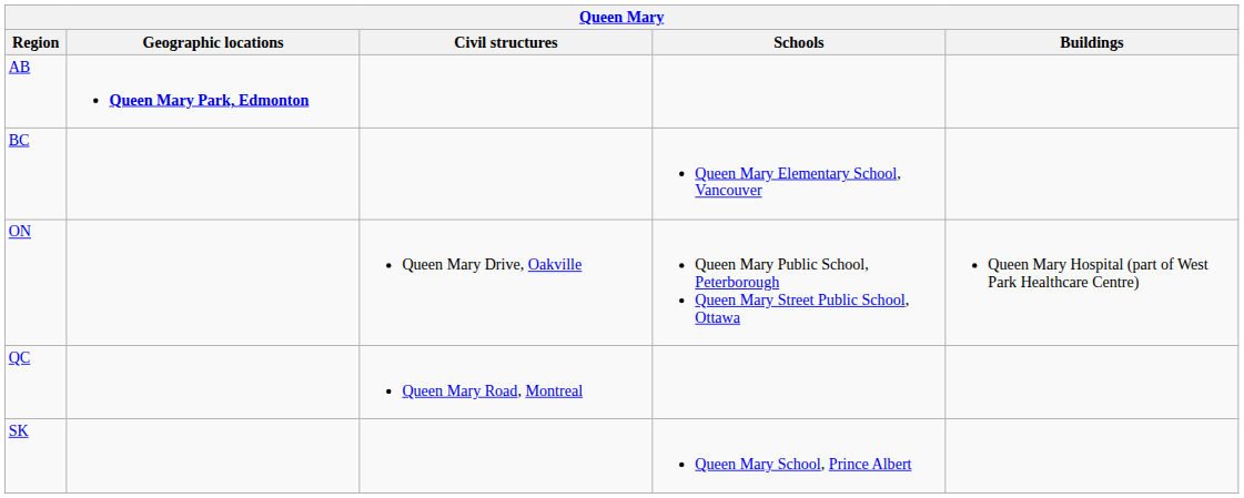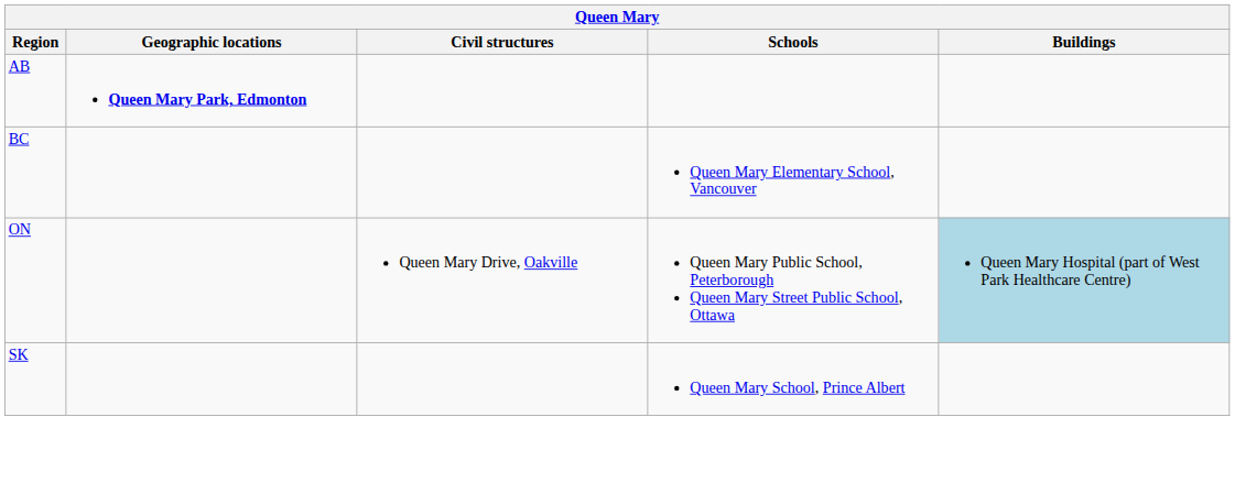 <table class="wikitable" width="100%">
 <tr>
 <th colspan="5"> <a href='#'>Queen Mary</a></th>
 </tr>
 <tr>
 <th width="5%">Region</th>
 <th width="23.75%">Geographic locations</th>
 <th width="23.75%">Civil structures</th>
 <th width="23.75%">Schools</th>
 <th width="23.75%">Buildings</th>
 </tr>
 <tr>
 <td align=left valign=top> <a href='#'>AB</a></td>
 <td align=left valign=top><strong><br><ul><li><a href='#'>Queen Mary Park, Edmonton</a></li></ul></strong></td>
 <td></td>
 <td></td>
 <td></td>
 </tr>
 <tr>
 <td align=left valign=top> <a href='#'>BC</a></td>
 <td></td>
 <td></td>
 <td align=left valign=top><br><ul><li><a href='#'>Queen Mary Elementary School</a>, <a href='#'>Vancouver</a></li></ul></td>
 <td></td>
 </tr>
 <tr>
 <td align=left valign=top> <a href='#'>ON</a></td>
 <td></td>
 <td align=left valign=top><br><ul><li>Queen Mary Drive, <a href='#'>Oakville</a></li></ul></td>
 <td align=left valign=top><br><ul><li>Queen Mary Public School, <a href='#'>Peterborough</a></li><li><a href='#'>Queen Mary Street Public School</a>, <a href='#'>Ottawa</a></li></ul></td>
-<td align=left valign=top><br><ul><li>Queen Mary Hospital (part of West Park Healthcare Centre)</li></ul></td>
-</tr>
-<tr>
-<td align=left valign=top> <a href='#'>QC</a></td>
-<td></td>
-<td align=left valign=top><br><ul><li><a href='#'>Queen Mary Road</a>, <a href='#'>Montreal</a></li></ul></td>
-<td></td>
-<td></td>
+<td align=left valign=top style="background: lightblue;"><br><ul><li>Queen Mary Hospital (part of West Park Healthcare Centre)</li></ul></td>
 </tr>
 <tr>
 <td align=left valign=top> <a href='#'>SK</a></td>
 <td></td>
 <td></td>
 <td align=left valign=top><br><ul><li><a href='#'>Queen Mary School</a>, <a href='#'>Prince Albert</a></li></ul></td>
 <td></td>
 </tr>
 </table>
